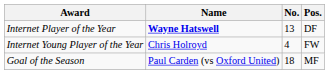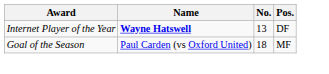 <table class="wikitable" style="text-align:center">
 <tr>
 <th>Award</th>
 <th>Name</th>
 <th>No.</th>
 <th>Pos.</th>
 </tr>
 <tr>
 <td align="left"><em>Internet Player of the Year</em></td>
 <td align="left"><strong> <a href='#'>Wayne Hatswell</a></strong></td>
 <td align="left">13</td>
 <td align="left">DF</td>
 </tr>
 <tr>
-<td align="left"><em>Internet Young Player of the Year</em></td>
-<td align="left"> <a href='#'>Chris Holroyd</a></td>
-<td align="left">4</td>
-<td align="left">FW</td>
-</tr>
-<tr>
 <td align="left"><em>Goal of the Season</em></td>
 <td align="left"> <a href='#'>Paul Carden</a> (vs <a href='#'>Oxford United</a>)</td>
 <td align="left">18</td>
 <td align="left">MF</td>
 </tr>
 </table>
